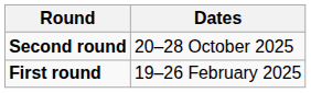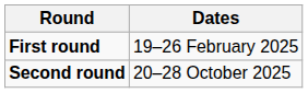 <table class="wikitable">
 <tr>
 <th>Round</th>
 <th>Dates</th>
 </tr>
 <tr>
+<td><strong>First round</strong></td>
+<td>19–26 February 2025</td>
+</tr>
+<tr>
 <td><strong>Second round</strong></td>
 <td>20–28 October 2025</td>
 </tr>
-<tr>
-<td><strong>First round</strong></td>
-<td>19–26 February 2025</td>
-</tr>
 </table>
